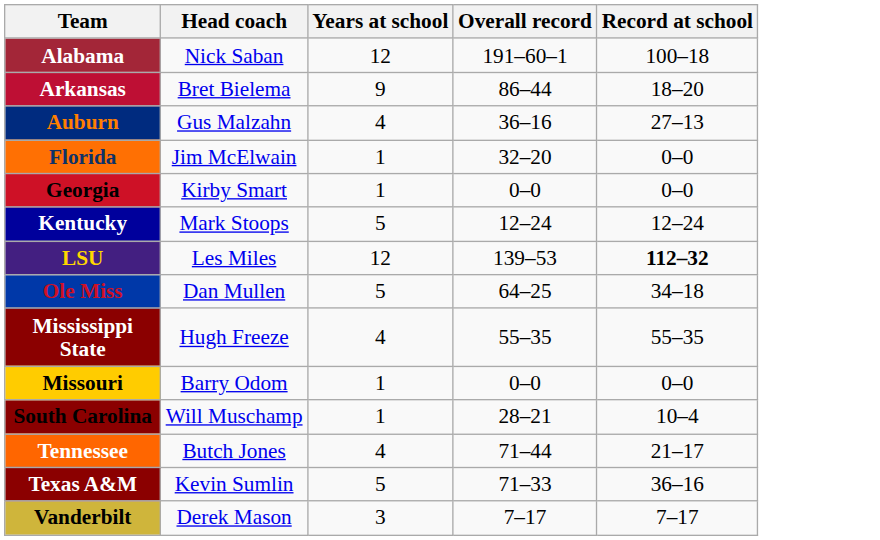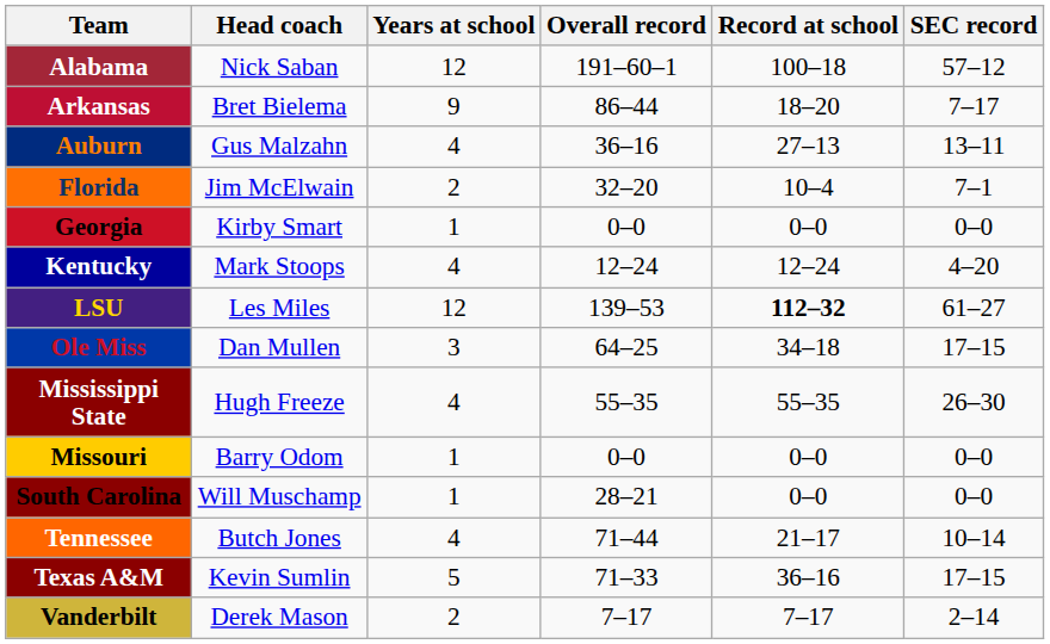 <table class="wikitable sortable" style="text-align: center;">
 <tr>
 <th width="110">Team</th>
 <th>Head coach</th>
 <th>Years at school</th>
 <th>Overall record</th>
 <th>Record at school</th>
+<th>SEC record</th>
 </tr>
 <tr>
 <th style="background:#a32638; color:#fff;">Alabama</th>
 <td><a href='#'>Nick Saban</a></td>
 <td>12</td>
 <td>191–60–1</td>
 <td>100–18</td>
+<td>57–12</td>
 </tr>
 <tr>
 <th style="background:#be0f34; color:#fff;">Arkansas</th>
 <td><a href='#'>Bret Bielema</a></td>
 <td>9</td>
 <td>86–44</td>
 <td>18–20</td>
+<td>7–17</td>
 </tr>
 <tr>
 <th style="background:#002B7F; color:#FF7F00;">Auburn</th>
 <td><a href='#'>Gus Malzahn</a></td>
 <td>4</td>
 <td>36–16</td>
 <td>27–13</td>
+<td>13–11</td>
 </tr>
 <tr>
 <th style="background:#ff7003; color:#0d3268;">Florida</th>
 <td><a href='#'>Jim McElwain</a></td>
-<td>1</td>
+<td>2</td>
 <td>32–20</td>
-<td>0–0</td>
+<td>10–4</td>
+<td>7–1</td>
 </tr>
 <tr>
 <th style="background:#ce1126; color:#000;">Georgia</th>
 <td><a href='#'>Kirby Smart</a></td>
 <td>1</td>
 <td>0–0</td>
 <td>0–0</td>
+<td>0–0</td>
 </tr>
 <tr>
 <th style="background:#00009c; color:#fff;">Kentucky</th>
 <td><a href='#'>Mark Stoops</a></td>
-<td>5</td>
+<td>4</td>
 <td>12–24</td>
 <td>12–24</td>
+<td>4–20</td>
 </tr>
 <tr>
 <th style="background:#431f81; color:gold;">LSU</th>
 <td><a href='#'>Les Miles</a></td>
 <td>12</td>
 <td>139–53</td>
 <td><strong>112–32</strong></td>
+<td>61–27</td>
 </tr>
 <tr>
 <th style="background:#0038A8; color:#CE1126;">Ole Miss</th>
 <td><a href='#'>Dan Mullen</a></td>
-<td>5</td>
+<td>3</td>
 <td>64–25</td>
 <td>34–18</td>
+<td>17–15</td>
 </tr>
 <tr>
 <th style="background:darkRed; color:#fff;">Mississippi State</th>
 <td><a href='#'>Hugh Freeze</a></td>
 <td>4</td>
 <td>55–35</td>
 <td>55–35</td>
+<td>26–30</td>
 </tr>
 <tr>
 <th style="background:#fc0; color:#000;">Missouri</th>
 <td><a href='#'>Barry Odom</a></td>
 <td>1</td>
+<td>0–0</td>
 <td>0–0</td>
 <td>0–0</td>
 </tr>
 <tr>
 <th style="background:darkRed; color:#000;">South Carolina</th>
 <td><a href='#'>Will Muschamp</a></td>
 <td>1</td>
 <td>28–21</td>
-<td>10–4</td>
+<td>0–0</td>
+<td>0–0</td>
 </tr>
 <tr>
 <th style="background:#f60; color:#fff;">Tennessee</th>
 <td><a href='#'>Butch Jones</a></td>
 <td>4</td>
 <td>71–44</td>
 <td>21–17</td>
+<td>10–14</td>
 </tr>
 <tr>
 <th style="background:darkRed; color:#fff;">Texas A&M</th>
 <td><a href='#'>Kevin Sumlin</a></td>
 <td>5</td>
 <td>71–33</td>
 <td>36–16</td>
+<td>17–15</td>
 </tr>
 <tr>
 <th style="background:#cfb53b; color:#000;">Vanderbilt</th>
 <td><a href='#'>Derek Mason</a></td>
-<td>3</td>
+<td>2</td>
 <td>7–17</td>
 <td>7–17</td>
+<td>2–14</td>
 </tr>
 </table>
